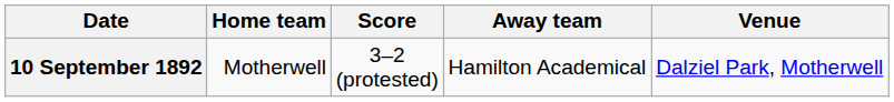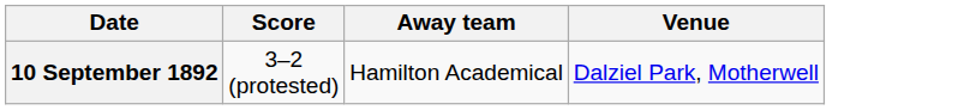 <table class="wikitable football-result-list" style="max-width: 80em; text-align: center">
 <tr>
 <th scope="col">Date</th>
-<th scope="col">Home team</th>
 <th scope="col">Score</th>
 <th scope="col">Away team</th>
 <th scope="col">Venue</th>
 </tr>
 <tr>
 <th scope="row">10 September 1892</th>
-<td align=right>Motherwell</td>
 <td>3–2<br>(protested)</td>
 <td align=left>Hamilton Academical</td>
 <td align=left><a href='#'>Dalziel Park</a>, <a href='#'>Motherwell</a></td>
 </tr>
 </table>
